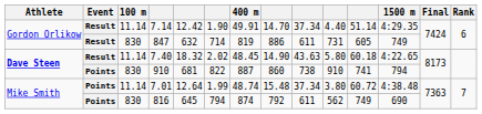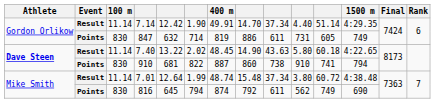 <table class=wikitable style=font-size:90%;text-align:center>
 <tr>
 <th>Athlete</th>
 <th>Event</th>
 <th>100 m</th>
 <th></th>
 <th></th>
 <th></th>
 <th>400 m</th>
 <th></th>
 <th></th>
 <th></th>
 <th></th>
 <th>1500 m</th>
 <th>Final</th>
 <th>Rank</th>
 </tr>
 <tr align=center>
 <td align=left rowspan=2><a href='#'>Gordon Orlikow</a></td>
 <th style="font-size:95%">Result</th>
 <td>11.14</td>
 <td>7.14</td>
 <td>12.42</td>
 <td>1.90</td>
 <td>49.91</td>
 <td>14.70</td>
 <td>37.34</td>
 <td>4.40</td>
 <td>51.14</td>
 <td>4:29.35</td>
 <td rowspan=2>7424</td>
 <td rowspan=2>6</td>
 </tr>
 <tr>
-<th style="font-size:95%">Result</th>
+<th style=font-size:95%>Points</th>
 <td>830</td>
 <td>847</td>
 <td>632</td>
 <td>714</td>
 <td>819</td>
 <td>886</td>
 <td>611</td>
 <td>731</td>
 <td>605</td>
 <td>749</td>
 </tr>
 <tr align=center>
 <td align=left rowspan=2><strong><a href='#'>Dave Steen</a></strong></td>
 <th style="font-size:95%">Result</th>
 <td>11.14</td>
 <td>7.40</td>
-<td>18.32</td>
+<td>13.22</td>
 <td>2.02</td>
 <td>48.45</td>
 <td>14.90</td>
 <td>43.63</td>
 <td>5.80</td>
 <td>60.18</td>
 <td>4:22.65</td>
 <td rowspan=2>8173</td>
 <td rowspan=2></td>
 </tr>
 <tr>
 <th style=font-size:95%>Points</th>
 <td>830</td>
 <td>910</td>
 <td>681</td>
 <td>822</td>
 <td>887</td>
 <td>860</td>
 <td>738</td>
 <td>910</td>
 <td>741</td>
 <td>794</td>
 </tr>
 <tr align=center>
 <td align=left rowspan=2><a href='#'>Mike Smith</a></td>
-<th style=font-size:95%>Points</th>
+<th style="font-size:95%">Result</th>
 <td>11.14</td>
 <td>7.01</td>
 <td>12.64</td>
 <td>1.99</td>
 <td>48.74</td>
 <td>15.48</td>
 <td>37.34</td>
 <td>3.80</td>
 <td>60.72</td>
 <td>4:38.48</td>
 <td rowspan=2>7363</td>
 <td rowspan=2>7</td>
 </tr>
 <tr>
 <th style=font-size:95%>Points</th>
 <td>830</td>
 <td>816</td>
 <td>645</td>
 <td>794</td>
 <td>874</td>
 <td>792</td>
 <td>611</td>
 <td>562</td>
 <td>749</td>
 <td>690</td>
 </tr>
 </table>
